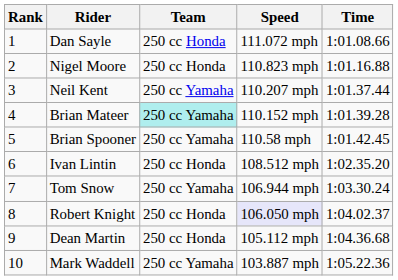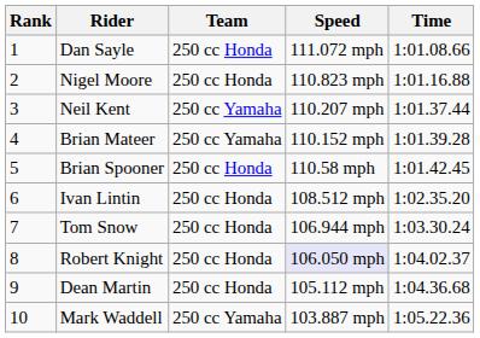 <table class="wikitable" style="font-size: 95%;">
 <tr style="background:#efefef;">
 <th>Rank</th>
 <th>Rider</th>
 <th>Team</th>
 <th>Speed</th>
 <th>Time</th>
 </tr>
 <tr>
 <td>1</td>
 <td> Dan Sayle</td>
 <td>250 cc <a href='#'>Honda</a></td>
 <td>111.072 mph</td>
 <td>1:01.08.66</td>
 </tr>
 <tr>
 <td>2</td>
 <td> Nigel Moore</td>
 <td>250 cc Honda</td>
 <td>110.823 mph</td>
 <td>1:01.16.88</td>
 </tr>
 <tr>
 <td>3</td>
 <td> Neil Kent</td>
 <td>250 cc <a href='#'>Yamaha</a></td>
 <td>110.207 mph</td>
 <td>1:01.37.44</td>
 </tr>
 <tr>
 <td>4</td>
 <td> Brian Mateer</td>
-<td style="background: paleturquoise;">250 cc Yamaha</td>
+<td>250 cc Yamaha</td>
 <td>110.152 mph</td>
 <td>1:01.39.28</td>
 </tr>
 <tr>
 <td>5</td>
 <td>  Brian Spooner</td>
-<td>250 cc Yamaha</td>
+<td>250 cc <a href='#'>Honda</a></td>
 <td>110.58 mph</td>
 <td>1:01.42.45</td>
 </tr>
 <tr>
 <td>6</td>
 <td> Ivan Lintin</td>
 <td>250 cc Honda</td>
 <td>108.512 mph</td>
 <td>1:02.35.20</td>
 </tr>
 <tr>
 <td>7</td>
 <td> Tom Snow</td>
-<td>250 cc Yamaha</td>
+<td>250 cc  Honda</td>
 <td>106.944 mph</td>
 <td>1:03.30.24</td>
 </tr>
 <tr>
 <td>8</td>
 <td> Robert Knight</td>
 <td>250 cc  Honda</td>
 <td style="background: lavender;">106.050 mph</td>
 <td>1:04.02.37</td>
 </tr>
 <tr>
 <td>9</td>
 <td> Dean Martin</td>
 <td>250 cc Honda</td>
 <td>105.112 mph</td>
 <td>1:04.36.68</td>
 </tr>
 <tr>
 <td>10</td>
 <td> Mark Waddell</td>
 <td>250 cc Yamaha</td>
 <td>103.887 mph</td>
 <td>1:05.22.36</td>
 </tr>
 </table>
